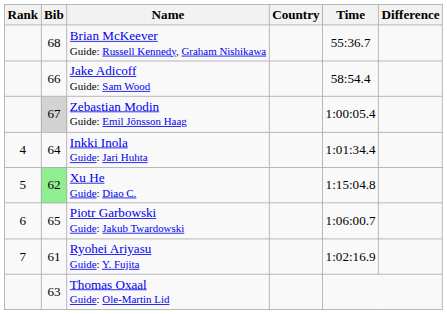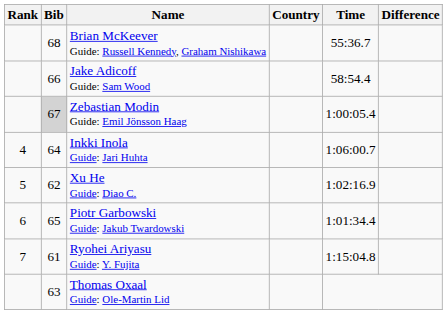 <table class="wikitable sortable" style="text-align:center">
 <tr>
 <th>Rank</th>
 <th>Bib</th>
 <th>Name</th>
 <th>Country</th>
 <th>Time</th>
 <th>Difference</th>
 </tr>
 <tr>
 <td></td>
 <td>68</td>
 <td align="left"><a href='#'>Brian McKeever</a><br><small>Guide: <a href='#'>Russell Kennedy</a>, <a href='#'>Graham Nishikawa</a></small></td>
 <td align="left"></td>
 <td>55:36.7</td>
 <td></td>
 </tr>
 <tr>
 <td></td>
 <td>66</td>
 <td align="left"><a href='#'>Jake Adicoff</a><br><small>Guide: <a href='#'>Sam Wood</a></small></td>
 <td align="left"></td>
 <td>58:54.4</td>
 <td></td>
 </tr>
 <tr>
 <td></td>
 <td style="background: lightgrey;">67</td>
 <td align="left"><a href='#'>Zebastian Modin</a><br><small>Guide: <a href='#'>Emil Jönsson Haag</a></small></td>
 <td align="left"></td>
 <td>1:00:05.4</td>
 <td></td>
 </tr>
 <tr>
 <td>4</td>
 <td>64</td>
 <td align="left"><a href='#'>Inkki Inola</a><br><small><a href='#'>Guide</a>: <a href='#'>Jari Huhta</a> </small></td>
 <td align="left"></td>
-<td>1:01:34.4</td>
+<td>1:06:00.7</td>
 <td></td>
 </tr>
 <tr>
 <td>5</td>
-<td style="background: lightgreen;">62</td>
+<td>62</td>
 <td align="left"><a href='#'>Xu He</a><br><small><a href='#'>Guide</a>: <a href='#'>Diao C.</a> </small></td>
 <td align="left"></td>
-<td>1:15:04.8</td>
+<td>1:02:16.9</td>
 <td></td>
 </tr>
 <tr>
 <td>6</td>
 <td>65</td>
 <td align="left"><a href='#'>Piotr Garbowski</a><br><small><a href='#'>Guide</a>: <a href='#'>Jakub Twardowski</a> </small></td>
 <td align="left"></td>
-<td>1:06:00.7</td>
+<td>1:01:34.4</td>
 <td></td>
 </tr>
 <tr>
 <td>7</td>
 <td>61</td>
 <td align="left"><a href='#'>Ryohei Ariyasu</a><br><small><a href='#'>Guide</a>: <a href='#'>Y. Fujita</a> </small></td>
 <td align="left"></td>
-<td>1:02:16.9</td>
+<td>1:15:04.8</td>
 <td></td>
 </tr>
 <tr>
 <td></td>
 <td>63</td>
 <td align="left"><a href='#'>Thomas Oxaal</a><br><small><a href='#'>Guide</a>: <a href='#'>Ole-Martin Lid</a> </small></td>
 <td align="left"></td>
 <td colspan=2></td>
 </tr>
 </table>
